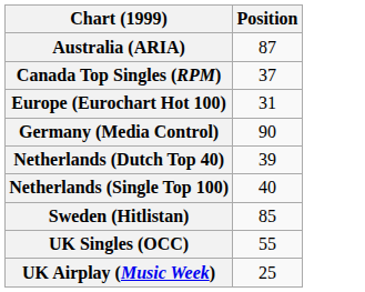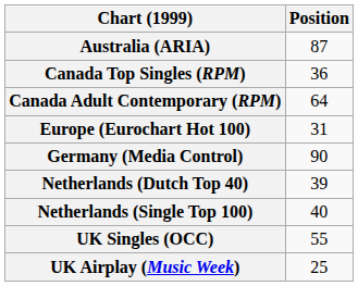 <table class="wikitable plainrowheaders sortable" style="text-align:center">
 <tr>
 <th scope="col">Chart (1999)</th>
 <th scope="col">Position</th>
 </tr>
 <tr>
 <th scope="row">Australia (ARIA)</th>
 <td>87</td>
 </tr>
 <tr>
 <th scope="row">Canada Top Singles (<em>RPM</em>)</th>
-<td>37</td>
+<td>36</td>
+</tr>
+<tr>
+<th scope="row">Canada Adult Contemporary (<em>RPM</em>)</th>
+<td>64</td>
 </tr>
 <tr>
 <th scope="row">Europe (Eurochart Hot 100)</th>
 <td>31</td>
 </tr>
 <tr>
 <th scope="row">Germany (Media Control)</th>
 <td>90</td>
 </tr>
 <tr>
 <th scope="row">Netherlands (Dutch Top 40)</th>
 <td>39</td>
 </tr>
 <tr>
 <th scope="row">Netherlands (Single Top 100)</th>
 <td>40</td>
 </tr>
 <tr>
-<th scope="row">Sweden (Hitlistan)</th>
-<td>85</td>
-</tr>
-<tr>
 <th scope="row">UK Singles (OCC)</th>
 <td>55</td>
 </tr>
 <tr>
 <th scope="row">UK Airplay (<em><a href='#'>Music Week</a></em>)</th>
 <td>25</td>
 </tr>
 </table>
